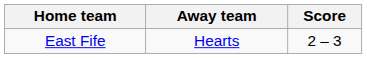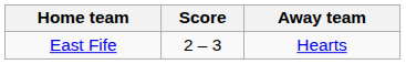 <table class="wikitable" style="text-align: center">
 <tr>
 <th width=140>Home team</th>
+<th width=70>Score</th>
 <th width=140>Away team</th>
-<th width=70>Score</th>
 </tr>
 <tr>
 <td><a href='#'>East Fife</a></td>
+<td>2 – 3</td>
 <td><a href='#'>Hearts</a></td>
-<td>2 – 3</td>
 </tr>
 </table>
